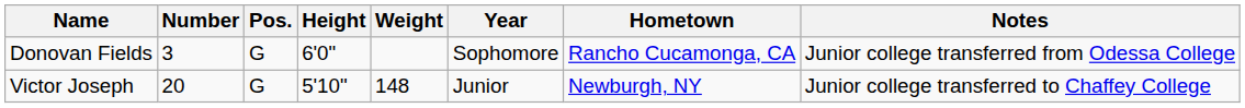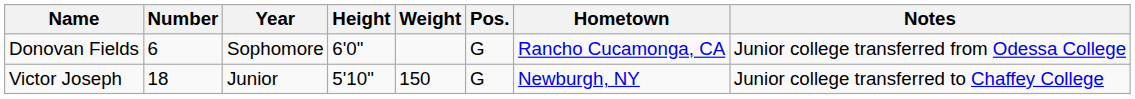 <table class="wikitable sortable" border="1">
 <tr>
 <th>Name</th>
 <th>Number</th>
-<th>Pos.</th>
+<th>Year</th>
 <th>Height</th>
 <th>Weight</th>
-<th>Year</th>
+<th>Pos.</th>
 <th>Hometown</th>
 <th class="unsortable">Notes</th>
 </tr>
 <tr>
 <td>Donovan Fields</td>
-<td>3</td>
-<td>G</td>
+<td>6</td>
+<td>Sophomore</td>
 <td>6'0"</td>
 <td></td>
-<td>Sophomore</td>
+<td>G</td>
 <td><a href='#'>Rancho Cucamonga, CA</a></td>
 <td>Junior college transferred from <a href='#'>Odessa College</a></td>
 </tr>
 <tr>
 <td>Victor Joseph</td>
-<td>20</td>
+<td>18</td>
+<td>Junior</td>
+<td>5'10"</td>
+<td>150</td>
 <td>G</td>
-<td>5'10"</td>
-<td>148</td>
-<td>Junior</td>
 <td><a href='#'>Newburgh, NY</a></td>
 <td>Junior college transferred to <a href='#'>Chaffey College</a></td>
 </tr>
 </table>
